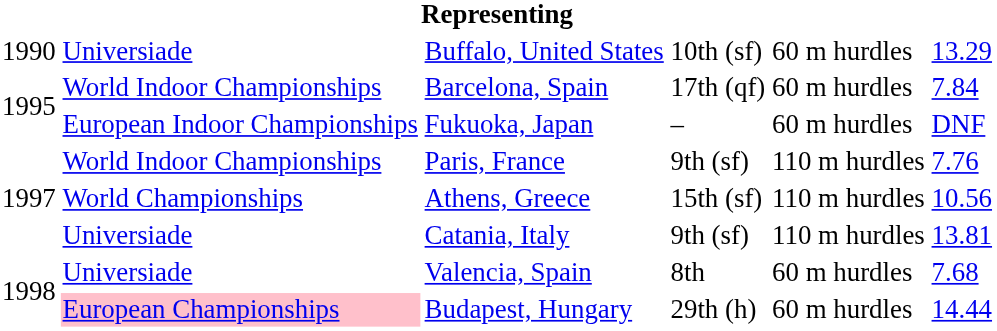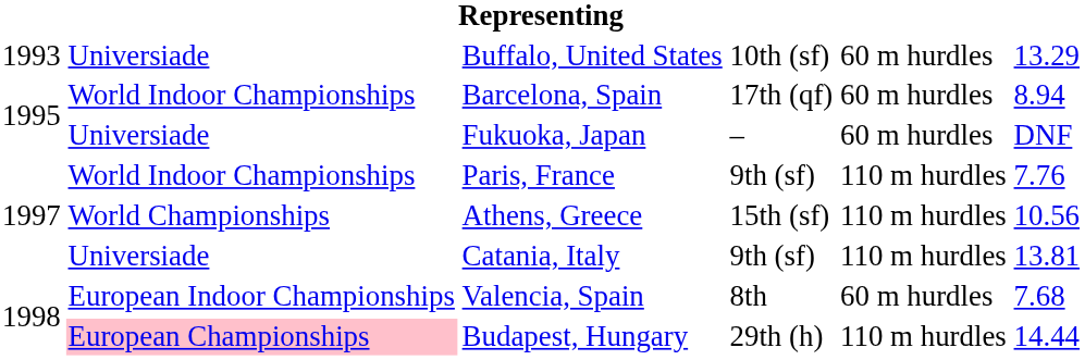 <table>
 <tr>
 <th colspan="6">Representing </th>
 </tr>
 <tr>
-<td>1990</td>
+<td>1993</td>
 <td><a href='#'>Universiade</a></td>
 <td><a href='#'>Buffalo, United States</a></td>
 <td>10th (sf)</td>
 <td>60 m hurdles</td>
 <td><a href='#'>13.29</a></td>
 </tr>
 <tr>
 <td rowspan=2>1995</td>
 <td><a href='#'>World Indoor Championships</a></td>
 <td><a href='#'>Barcelona, Spain</a></td>
 <td>17th (qf)</td>
 <td>60 m hurdles</td>
-<td><a href='#'>7.84</a></td>
+<td><a href='#'>8.94</a></td>
 </tr>
 <tr>
-<td><a href='#'>European Indoor Championships</a></td>
+<td><a href='#'>Universiade</a></td>
 <td><a href='#'>Fukuoka, Japan</a></td>
 <td>–</td>
 <td>60 m hurdles</td>
 <td><a href='#'>DNF</a></td>
 </tr>
 <tr>
 <td rowspan=3>1997</td>
 <td><a href='#'>World Indoor Championships</a></td>
 <td><a href='#'>Paris, France</a></td>
 <td>9th (sf)</td>
 <td>110 m hurdles</td>
 <td><a href='#'>7.76</a></td>
 </tr>
 <tr>
 <td><a href='#'>World Championships</a></td>
 <td><a href='#'>Athens, Greece</a></td>
 <td>15th (sf)</td>
 <td>110 m hurdles</td>
 <td><a href='#'>10.56</a></td>
 </tr>
 <tr>
 <td><a href='#'>Universiade</a></td>
 <td><a href='#'>Catania, Italy</a></td>
 <td>9th (sf)</td>
 <td>110 m hurdles</td>
 <td><a href='#'>13.81</a></td>
 </tr>
 <tr>
 <td rowspan=2>1998</td>
-<td><a href='#'>Universiade</a></td>
+<td><a href='#'>European Indoor Championships</a></td>
 <td><a href='#'>Valencia, Spain</a></td>
 <td>8th</td>
 <td>60 m hurdles</td>
 <td><a href='#'>7.68</a></td>
 </tr>
 <tr>
 <td style="background: pink;"><a href='#'>European Championships</a></td>
 <td><a href='#'>Budapest, Hungary</a></td>
 <td>29th (h)</td>
-<td>60 m hurdles</td>
+<td>110 m hurdles</td>
 <td><a href='#'>14.44</a></td>
 </tr>
 </table>
